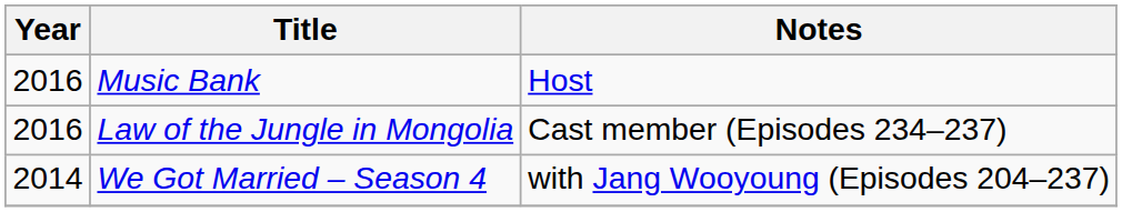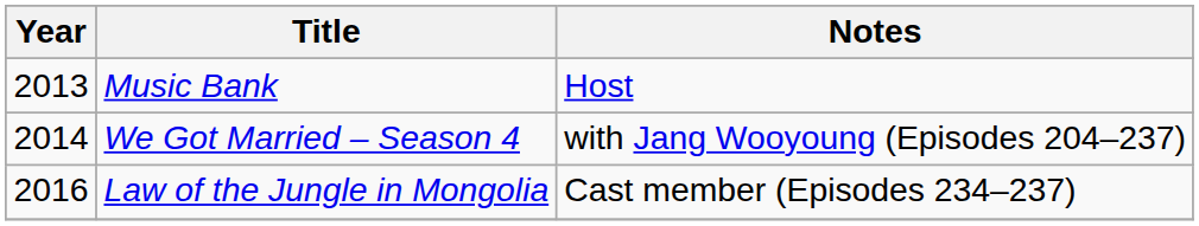 <table class="wikitable">
 <tr>
 <th width=10>Year</th>
 <th>Title</th>
 <th>Notes</th>
 </tr>
 <tr>
-<td>2016</td>
+<td>2013</td>
 <td><em><a href='#'>Music Bank</a></em></td>
 <td><a href='#'>Host</a></td>
+</tr>
+<tr>
+<td>2014</td>
+<td><em><a href='#'>We Got Married – Season 4</a></em></td>
+<td>with <a href='#'>Jang Wooyoung</a> (Episodes 204–237)</td>
 </tr>
 <tr>
 <td>2016</td>
 <td><em><a href='#'>Law of the Jungle in Mongolia</a></em></td>
 <td>Cast member (Episodes 234–237)</td>
 </tr>
 <tr>
-<td>2014</td>
-<td><em><a href='#'>We Got Married – Season 4</a></em></td>
-<td>with <a href='#'>Jang Wooyoung</a> (Episodes 204–237)</td>
-</tr>
-<tr>
 </tr>
 </table>
